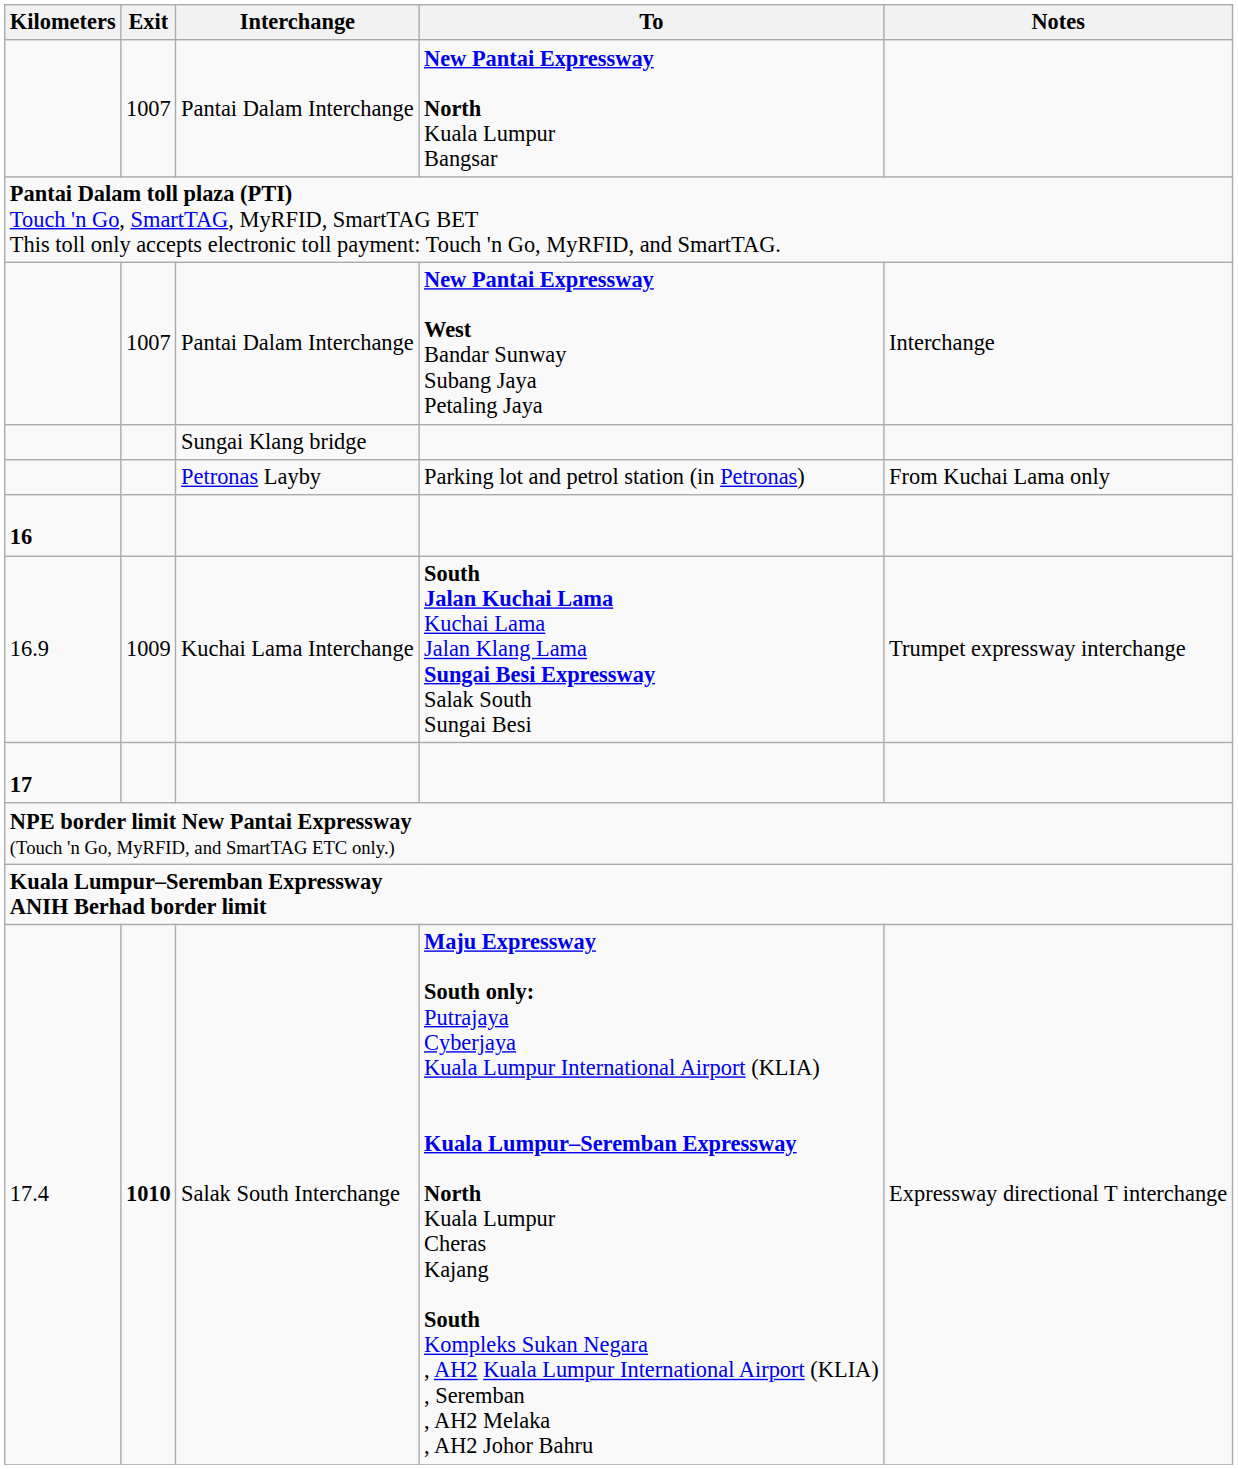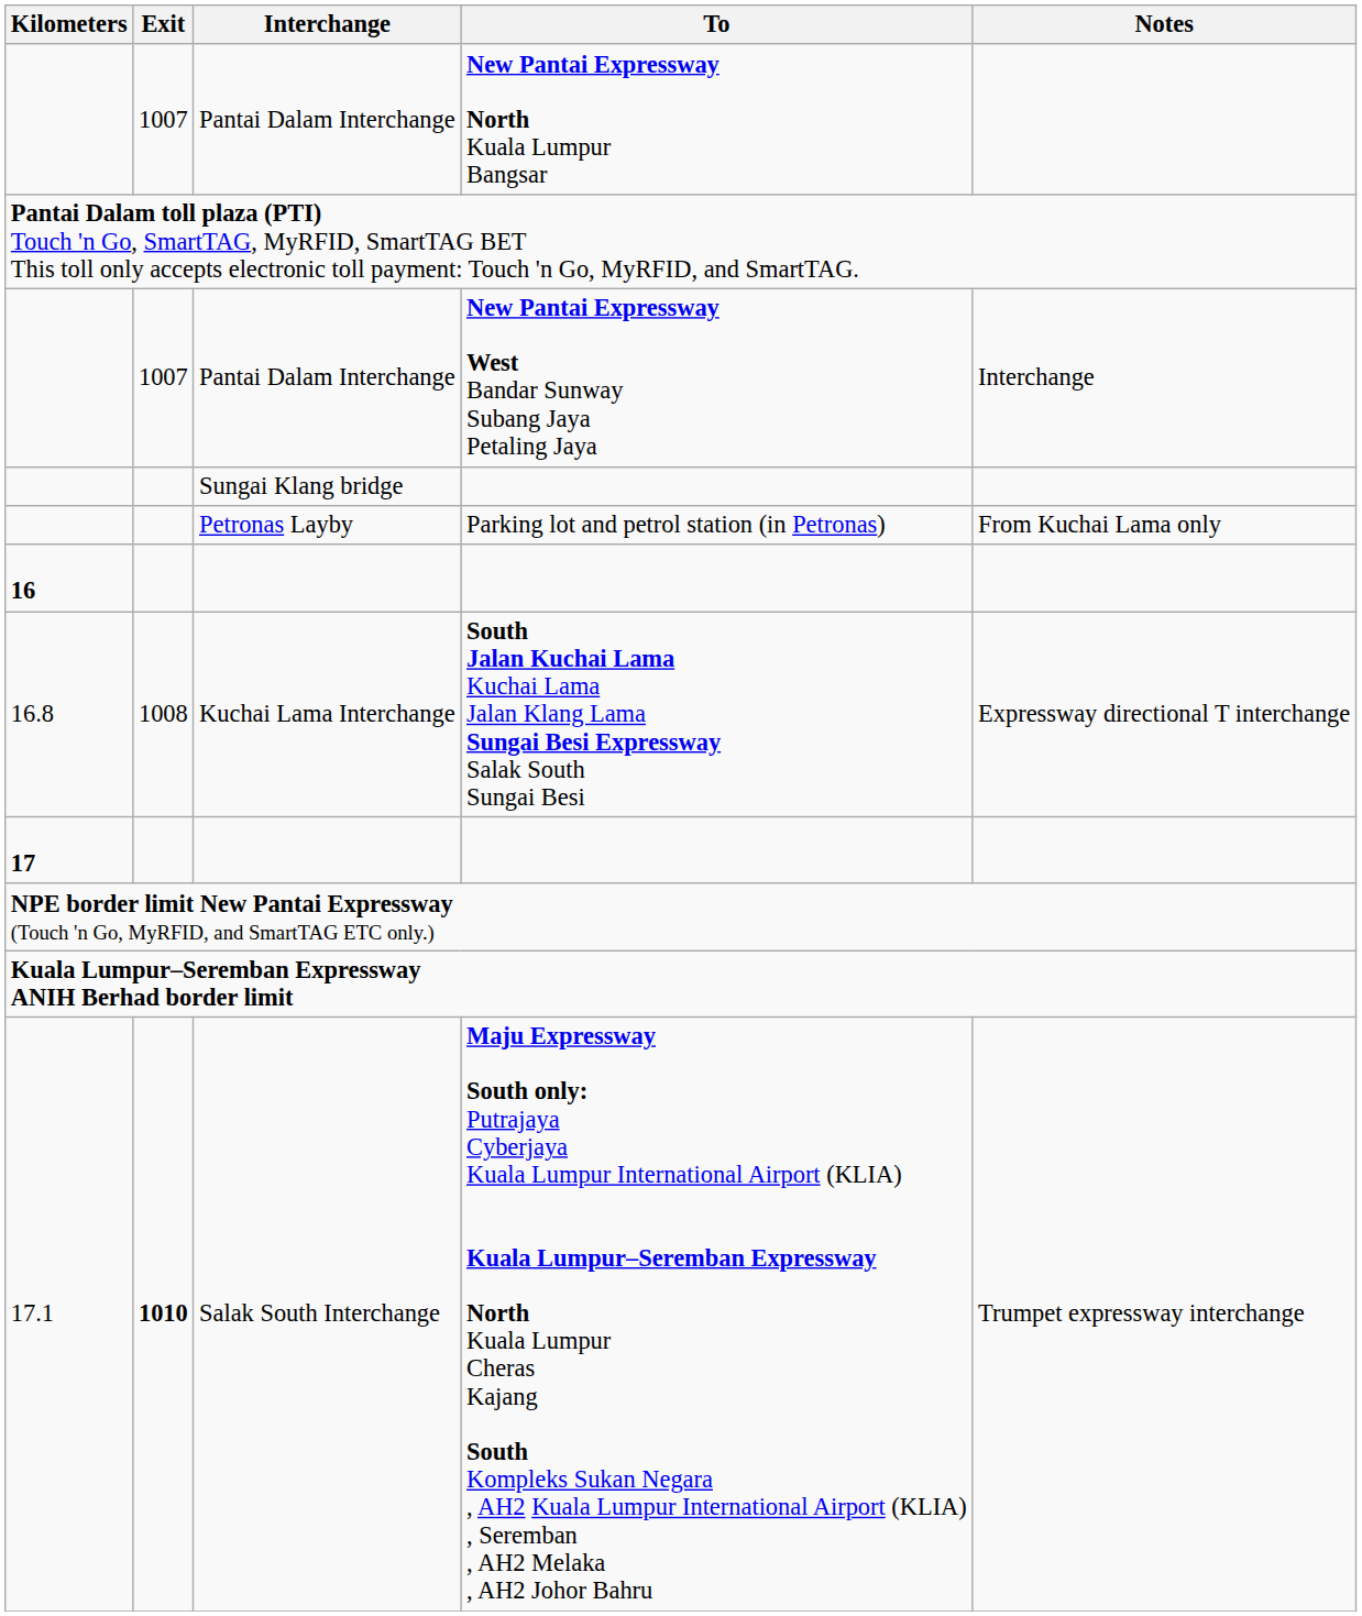 <table class="wikitable">
 <tr>
 <th>Kilometers</th>
 <th>Exit</th>
 <th>Interchange</th>
 <th>To</th>
 <th>Notes</th>
 </tr>
 <tr>
 <td></td>
 <td>1007</td>
 <td>Pantai Dalam Interchange</td>
 <td> <strong><a href='#'>New Pantai Expressway</a></strong><br><br><strong>North</strong><br>Kuala Lumpur<br>Bangsar</td>
 <td></td>
 </tr>
 <tr>
 <td style="width:600px" colspan="6" style="text-align:center;;"><strong><span>Pantai Dalam toll plaza (PTI)<br></span></strong><a href='#'>Touch 'n Go</a>, <a href='#'>SmartTAG</a>, MyRFID, SmartTAG BET        <strong><span><br></span></strong><span>This toll only accepts electronic toll payment: Touch 'n Go, MyRFID, and SmartTAG.</span></td>
 </tr>
 <tr>
 <td></td>
 <td>1007</td>
 <td>Pantai Dalam Interchange</td>
 <td> <strong><a href='#'>New Pantai Expressway</a></strong><br><br><strong>West</strong><br>Bandar Sunway<br>Subang Jaya<br>Petaling Jaya</td>
 <td>Interchange</td>
 </tr>
 <tr>
 <td></td>
 <td></td>
 <td>Sungai Klang bridge</td>
 <td></td>
 <td></td>
 </tr>
 <tr>
 <td></td>
 <td></td>
 <td> <a href='#'>Petronas</a> Layby</td>
 <td>Parking lot and petrol station (in <a href='#'>Petronas</a>)</td>
 <td>From Kuchai Lama only</td>
 </tr>
 <tr>
 <td><br><strong>16</strong></td>
 <td></td>
 <td></td>
 <td></td>
 <td></td>
 </tr>
 <tr>
-<td>16.9</td>
-<td>1009</td>
+<td>16.8</td>
+<td>1008</td>
 <td>Kuchai Lama Interchange</td>
 <td><strong>South</strong><br><strong><a href='#'>Jalan Kuchai Lama</a></strong><br><a href='#'>Kuchai Lama</a><br> <a href='#'>Jalan Klang Lama</a><br> <strong><a href='#'>Sungai Besi Expressway</a></strong><br>Salak South<br>Sungai Besi</td>
-<td>Trumpet expressway interchange</td>
+<td>Expressway directional T interchange</td>
 </tr>
 <tr>
 <td><br><strong>17</strong></td>
 <td></td>
 <td></td>
 <td></td>
 <td></td>
 </tr>
 <tr>
 <td style="width:600px" colspan="6" style="text-align:center;"><strong><span>NPE border limit</span></strong> <span><strong> New Pantai Expressway<br></strong><small>(Touch 'n Go, MyRFID, and SmartTAG ETC only.)</small></span></td>
 </tr>
 <tr>
 <td style="width:600px" colspan="6" style="text-align:center; "><strong><span></span></strong> <span><strong> Kuala Lumpur–Seremban Expressway<br>ANIH Berhad border limit</strong></span></td>
 </tr>
 <tr>
-<td>17.4</td>
+<td>17.1</td>
 <td><strong>1010</strong></td>
 <td>Salak South Interchange</td>
 <td> <strong><a href='#'>Maju Expressway</a></strong><br><br><strong>South only:</strong><br><a href='#'>Putrajaya</a><br><a href='#'>Cyberjaya</a><br><a href='#'>Kuala Lumpur International Airport</a> (KLIA) <br><br><br> <strong><a href='#'>Kuala Lumpur–Seremban Expressway</a></strong><br><br><strong>North</strong><br> Kuala Lumpur<br> Cheras<br>  Kajang<br><br><strong>South</strong><br> <a href='#'>Kompleks Sukan Negara</a><br>, <a href='#'>AH2</a> <a href='#'>Kuala Lumpur International Airport</a> (KLIA) <br>, Seremban<br>, AH2 Melaka<br>, AH2 Johor Bahru</td>
-<td>Expressway directional T interchange</td>
+<td>Trumpet expressway interchange</td>
 </tr>
 </table>
